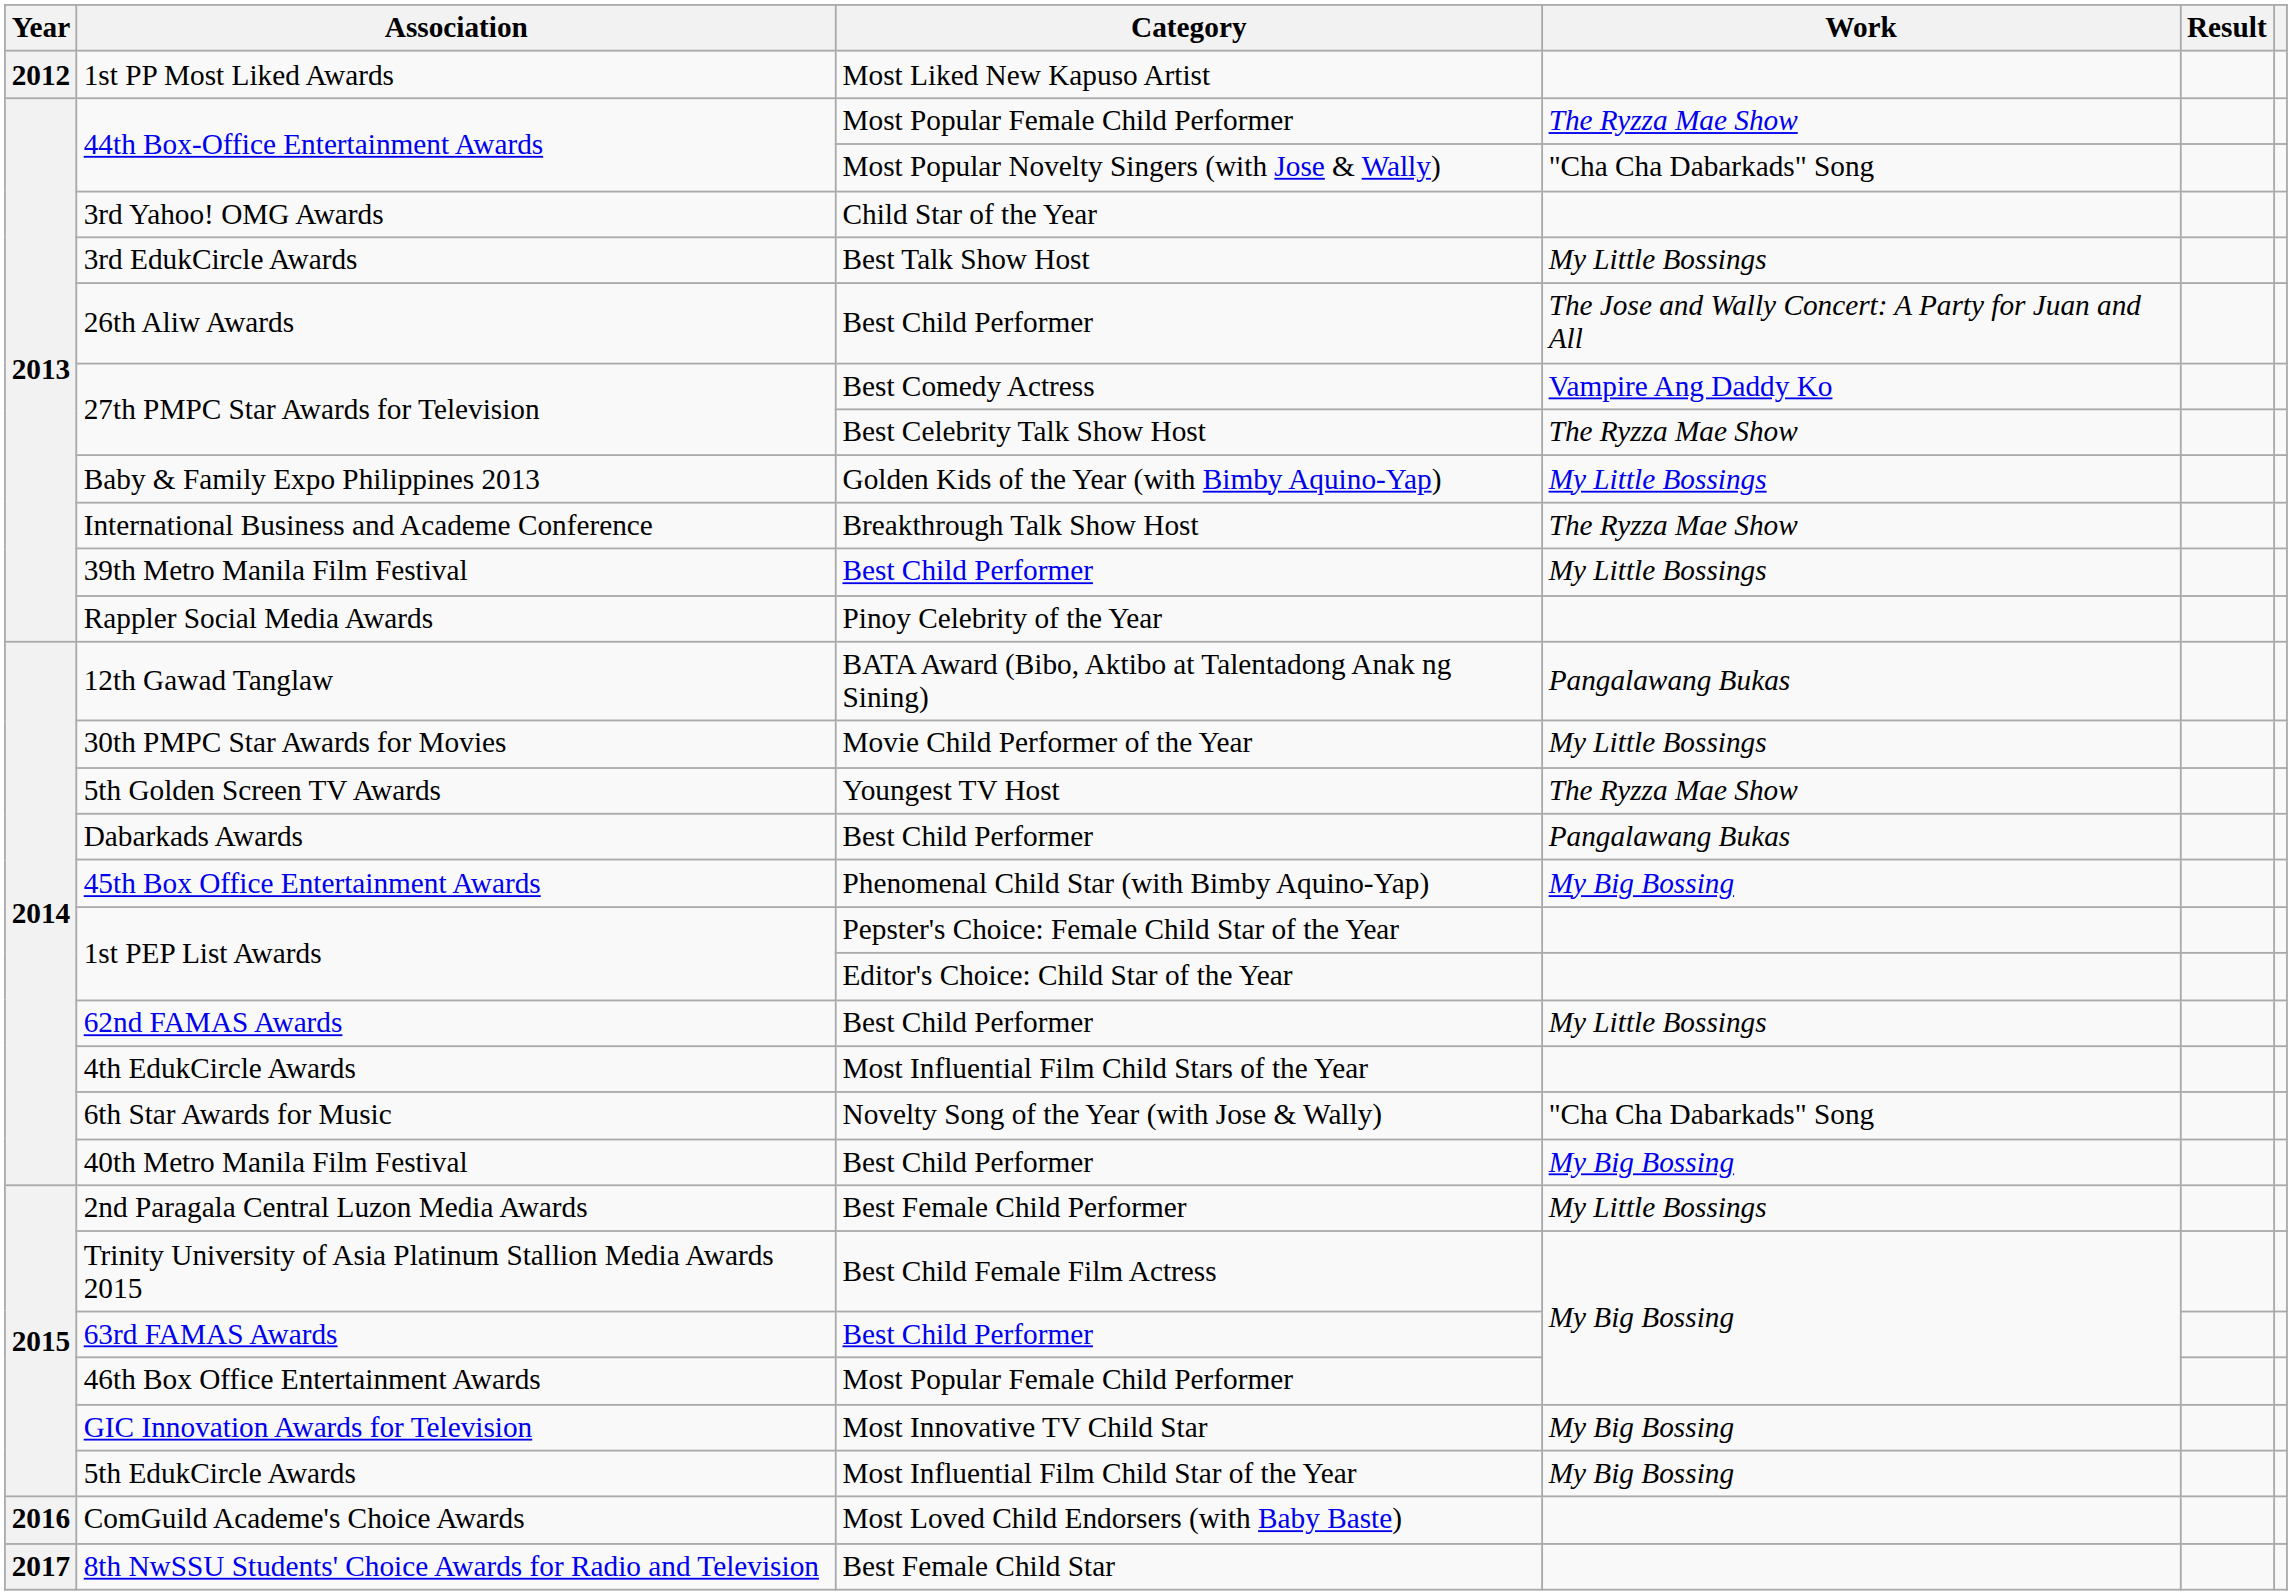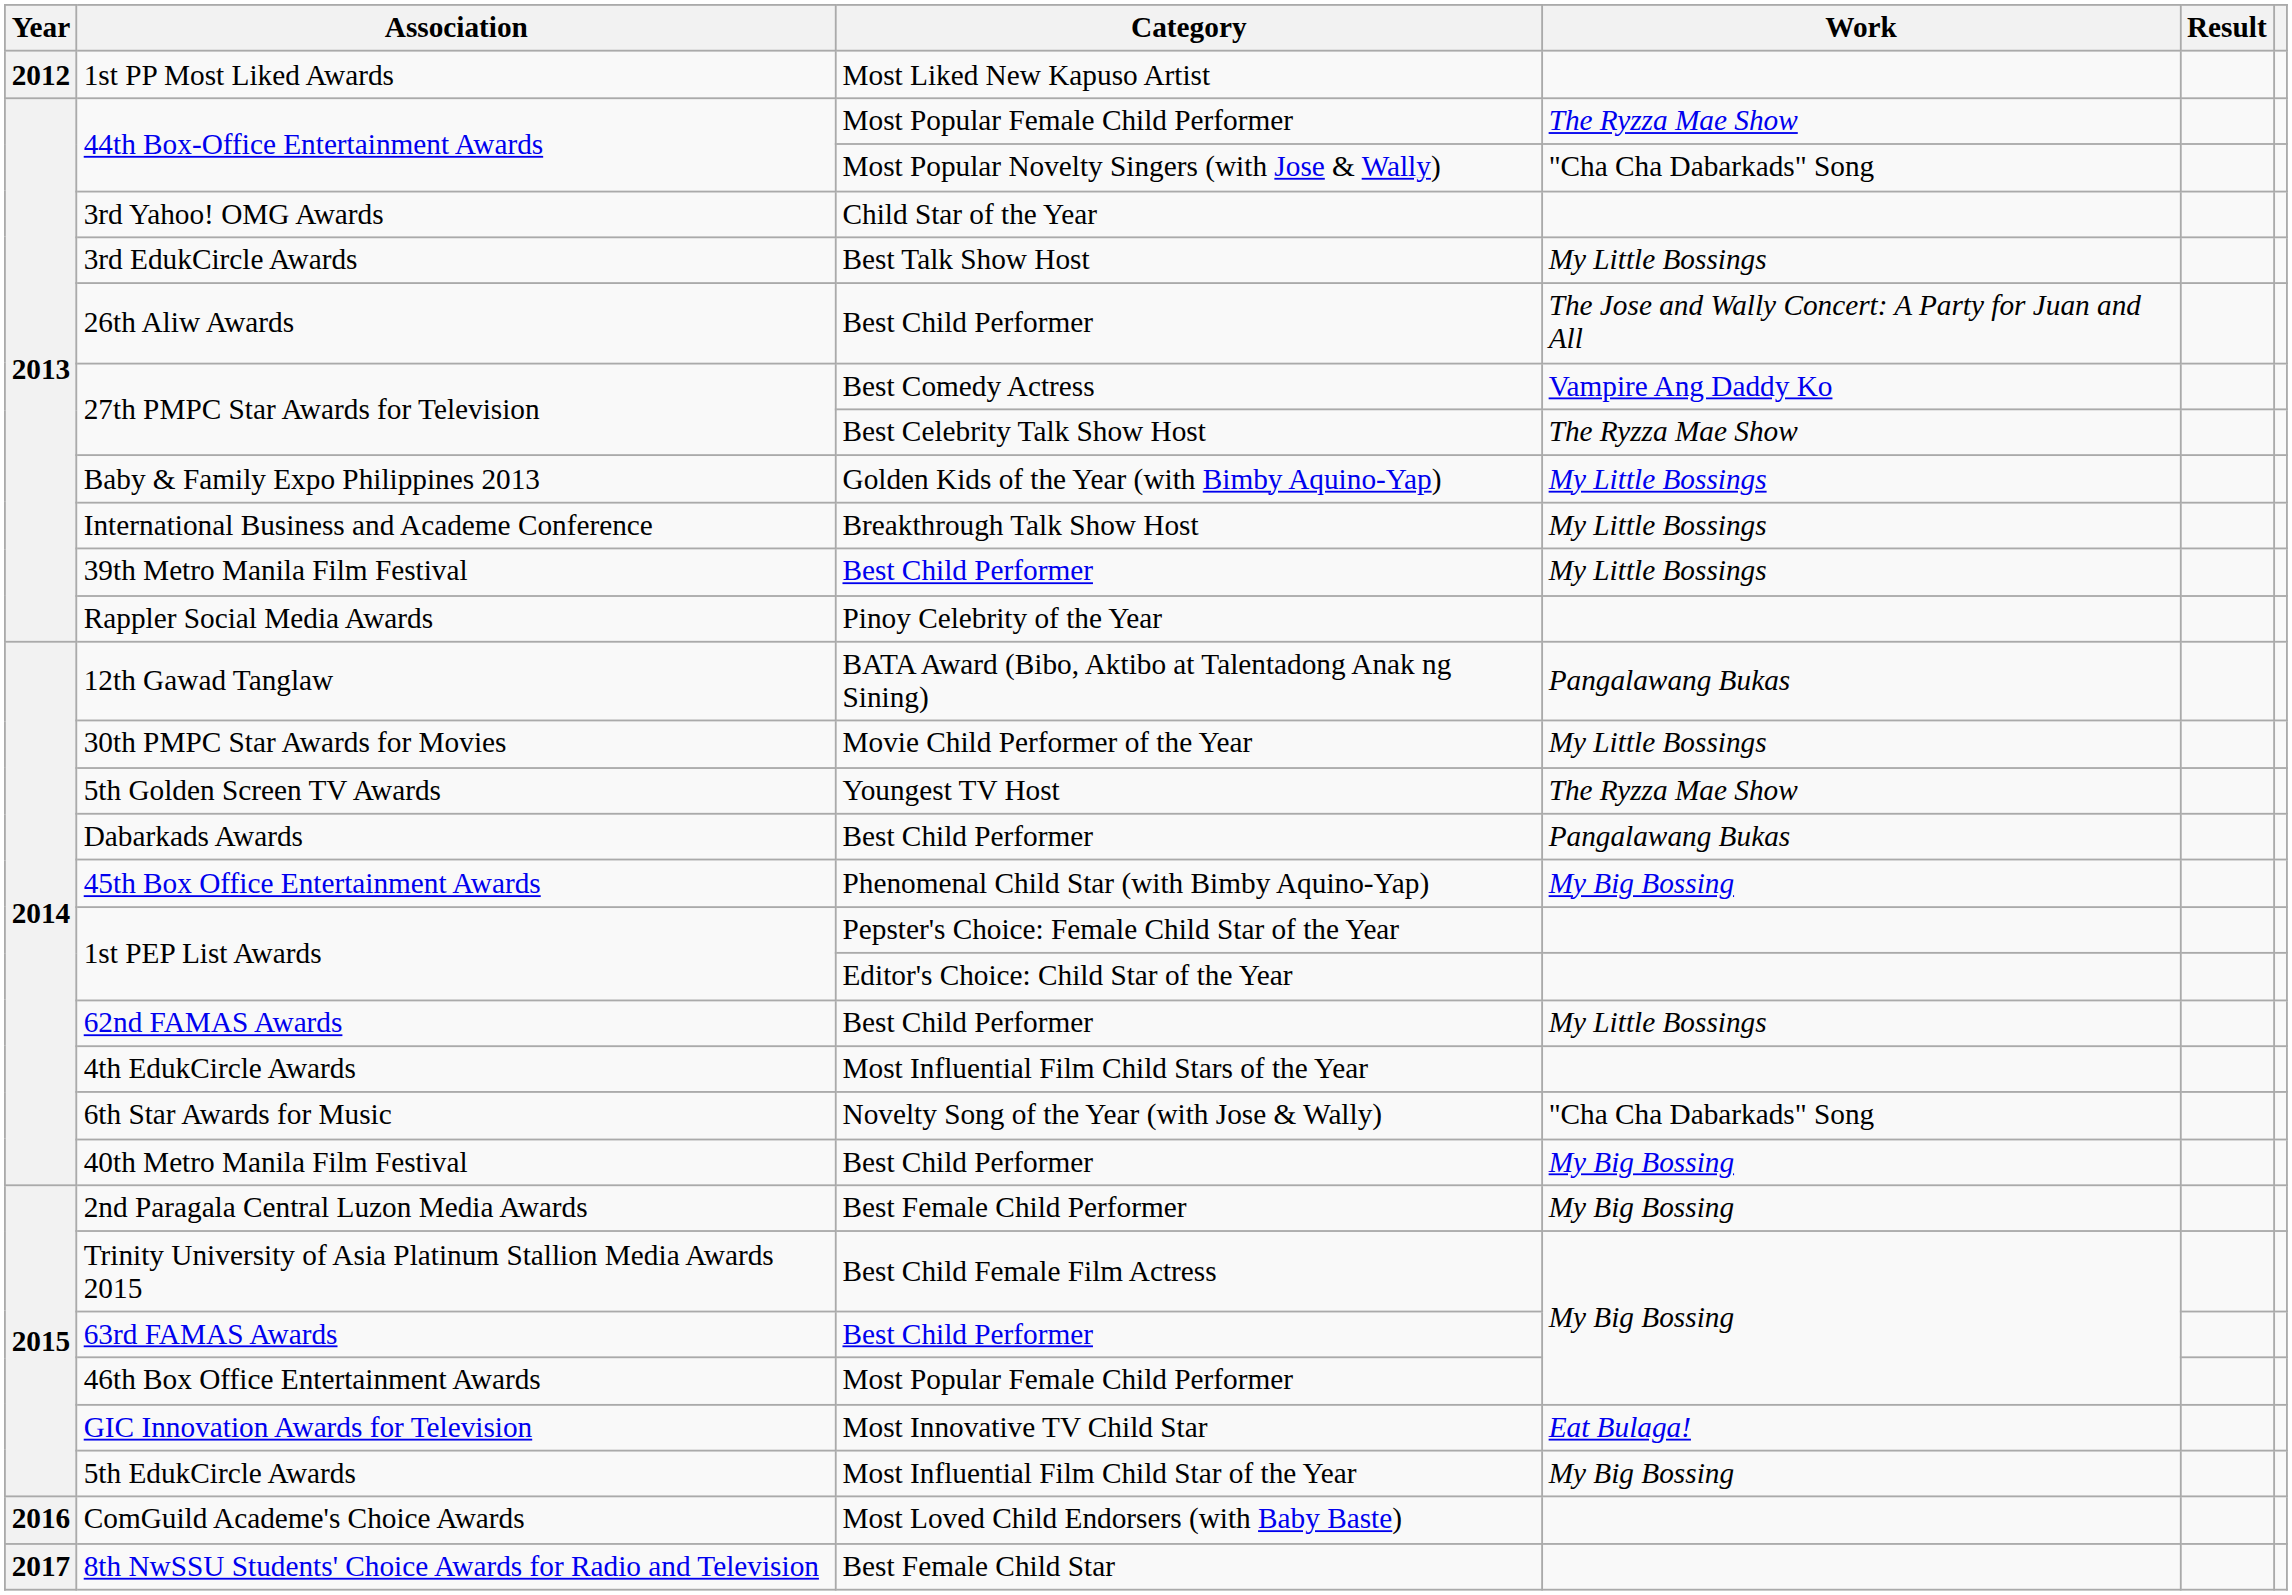 <table class="wikitable sortable plainrowheaders">
 <tr>
 <th scope="col">Year</th>
 <th scope="col">Association</th>
 <th scope="col">Category</th>
 <th scope="col">Work</th>
 <th scope="col">Result</th>
 <th scope="col" class="unsortable"></th>
 </tr>
 <tr>
 <th scope="row">2012</th>
 <td>1st PP Most Liked Awards</td>
 <td>Most Liked New Kapuso Artist</td>
 <td></td>
 <td></td>
 <td align="center"></td>
 </tr>
 <tr>
 <th scope="row" rowspan="11">2013</th>
 <td rowspan="2"><a href='#'>44th Box-Office Entertainment Awards</a></td>
 <td>Most Popular Female Child Performer</td>
 <td><em><a href='#'>The Ryzza Mae Show</a></em></td>
 <td></td>
 <td align="center"></td>
 </tr>
 <tr>
 <td>Most Popular Novelty Singers  (with <a href='#'>Jose</a> & <a href='#'>Wally</a>)</td>
 <td>"Cha Cha Dabarkads" Song</td>
 <td></td>
 <td align="center"></td>
 </tr>
 <tr>
 <td>3rd Yahoo! OMG Awards</td>
 <td>Child Star of the Year</td>
 <td></td>
 <td></td>
 <td align="center"></td>
 </tr>
 <tr>
 <td>3rd EdukCircle Awards</td>
 <td>Best Talk Show Host</td>
 <td><em>My Little Bossings</em></td>
 <td></td>
 <td align="center"></td>
 </tr>
 <tr>
 <td>26th Aliw Awards</td>
 <td>Best Child Performer</td>
 <td><em>The Jose and Wally Concert: A Party for Juan and All</em></td>
 <td></td>
 <td align="center"></td>
 </tr>
 <tr>
 <td rowspan=2>27th PMPC Star Awards for Television</td>
 <td>Best Comedy Actress</td>
 <td><a href='#'>Vampire Ang Daddy Ko</a></td>
 <td></td>
 <td align="center"></td>
 </tr>
 <tr>
 <td>Best Celebrity Talk Show Host</td>
 <td><em>The Ryzza Mae Show</em></td>
 <td></td>
 <td align="center"></td>
 </tr>
 <tr>
 <td>Baby & Family Expo Philippines 2013</td>
 <td>Golden Kids of the Year (with <a href='#'>Bimby Aquino-Yap</a>)</td>
 <td><em><a href='#'>My Little Bossings</a></em></td>
 <td></td>
 <td align="center"></td>
 </tr>
 <tr>
 <td>International Business and Academe Conference</td>
 <td>Breakthrough Talk Show Host</td>
-<td><em>The Ryzza Mae Show</em></td>
+<td><em>My Little Bossings</em></td>
 <td></td>
 <td align="center"></td>
 </tr>
 <tr>
 <td>39th Metro Manila Film Festival</td>
 <td><a href='#'>Best Child Performer</a></td>
 <td><em>My Little Bossings</em></td>
 <td></td>
 <td align="center"></td>
 </tr>
 <tr>
 <td>Rappler Social Media Awards</td>
 <td>Pinoy Celebrity of the Year</td>
 <td></td>
 <td></td>
 <td align="center"></td>
 </tr>
 <tr>
 <th scope="row" rowspan="11">2014</th>
 <td>12th Gawad Tanglaw</td>
 <td>BATA Award (Bibo, Aktibo at Talentadong Anak ng Sining)</td>
 <td><em>Pangalawang Bukas</em></td>
 <td></td>
 <td align="center"></td>
 </tr>
 <tr>
 <td>30th PMPC Star Awards for Movies</td>
 <td>Movie Child Performer of the Year</td>
 <td><em>My Little Bossings</em></td>
 <td></td>
 <td align="center"></td>
 </tr>
 <tr>
 <td>5th Golden Screen TV Awards</td>
 <td>Youngest TV Host</td>
 <td><em>The Ryzza Mae Show</em></td>
 <td></td>
 <td align="center"></td>
 </tr>
 <tr>
 <td>Dabarkads Awards</td>
 <td>Best Child Performer</td>
 <td><em>Pangalawang Bukas</em></td>
 <td></td>
 <td align="center"></td>
 </tr>
 <tr>
 <td><a href='#'>45th Box Office Entertainment Awards</a></td>
 <td>Phenomenal Child Star (with Bimby Aquino-Yap)</td>
 <td><em><a href='#'>My Big Bossing</a></em></td>
 <td></td>
 <td align="center"></td>
 </tr>
 <tr>
 <td rowspan=2>1st PEP List Awards</td>
 <td>Pepster's Choice: Female Child Star of the Year</td>
 <td></td>
 <td></td>
 <td align="center"></td>
 </tr>
 <tr>
 <td>Editor's Choice: Child Star of the Year</td>
 <td></td>
 <td></td>
 <td align="center"></td>
 </tr>
 <tr>
 <td><a href='#'>62nd FAMAS Awards</a></td>
 <td>Best Child Performer</td>
 <td><em>My Little Bossings</em></td>
 <td></td>
 <td align="center"></td>
 </tr>
 <tr>
 <td>4th EdukCircle Awards</td>
 <td>Most Influential Film Child Stars of the Year</td>
 <td></td>
 <td></td>
 <td align="center"></td>
 </tr>
 <tr>
 <td>6th Star Awards for Music</td>
 <td>Novelty Song of the Year  (with Jose & Wally)</td>
 <td>"Cha Cha Dabarkads" Song</td>
 <td></td>
 <td align="center"></td>
 </tr>
 <tr>
 <td>40th Metro Manila Film Festival</td>
 <td>Best Child Performer</td>
 <td><em><a href='#'>My Big Bossing</a></em></td>
 <td></td>
 <td align="center"></td>
 </tr>
 <tr>
 <th scope="row" rowspan="6">2015</th>
 <td>2nd Paragala Central Luzon Media Awards</td>
 <td>Best Female Child Performer</td>
-<td><em>My Little Bossings</em></td>
+<td><em>My Big Bossing</em></td>
 <td></td>
 <td align="center"></td>
 </tr>
 <tr>
 <td>Trinity University of Asia Platinum Stallion Media Awards 2015</td>
 <td>Best Child Female Film Actress</td>
 <td rowspan="3"><em>My Big Bossing</em></td>
 <td></td>
 <td align="center"></td>
 </tr>
 <tr>
 <td><a href='#'>63rd FAMAS Awards</a></td>
 <td><a href='#'>Best Child Performer</a></td>
 <td></td>
 <td align=center></td>
 </tr>
 <tr>
 <td>46th Box Office Entertainment Awards</td>
 <td>Most Popular Female Child Performer</td>
 <td></td>
 <td align="center"></td>
 </tr>
 <tr>
 <td><a href='#'>GIC Innovation Awards for Television</a></td>
 <td>Most Innovative TV Child Star</td>
-<td><em>My Big Bossing</em></td>
+<td><em><a href='#'>Eat Bulaga!</a></em></td>
 <td></td>
 <td align="center"></td>
 </tr>
 <tr>
 <td>5th EdukCircle Awards</td>
 <td>Most Influential Film Child Star of the Year</td>
 <td><em>My Big Bossing</em></td>
 <td></td>
 <td align="center"></td>
 </tr>
 <tr>
 <th scope="row">2016</th>
 <td>ComGuild Academe's Choice Awards</td>
 <td>Most Loved Child Endorsers (with <a href='#'>Baby Baste</a>)</td>
 <td></td>
 <td></td>
 <td align="center"></td>
 </tr>
 <tr>
 <th scope="row">2017</th>
 <td><a href='#'>8th NwSSU Students' Choice Awards for Radio and Television</a></td>
 <td>Best Female Child Star</td>
 <td></td>
 <td></td>
 <td align="center"></td>
 </tr>
 </table>
